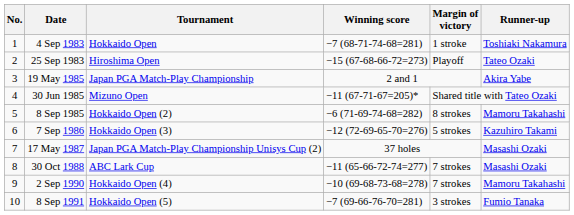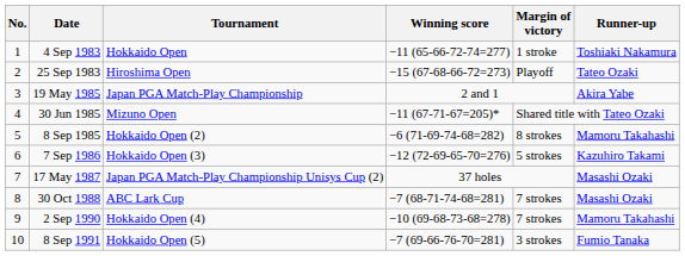 <table class="wikitable" style="font-size:95%;">
 <tr>
 <th>No.</th>
 <th>Date</th>
 <th>Tournament</th>
 <th>Winning score</th>
 <th>Margin of<br>victory</th>
 <th>Runner-up</th>
 </tr>
 <tr>
 <td align=center>1</td>
 <td align=right>4 Sep <a href='#'>1983</a></td>
 <td><a href='#'>Hokkaido Open</a></td>
-<td>−7 (68-71-74-68=281)</td>
+<td>−11 (65-66-72-74=277)</td>
 <td>1 stroke</td>
 <td> <a href='#'>Toshiaki Nakamura</a></td>
 </tr>
 <tr>
 <td align=center>2</td>
 <td align=right>25 Sep 1983</td>
 <td><a href='#'>Hiroshima Open</a></td>
 <td>−15 (67-68-66-72=273)</td>
 <td>Playoff</td>
 <td> <a href='#'>Tateo Ozaki</a></td>
 </tr>
 <tr>
 <td align=center>3</td>
 <td align=right>19 May <a href='#'>1985</a></td>
 <td><a href='#'>Japan PGA Match-Play Championship</a></td>
 <td colspan=2 align=center>2 and 1</td>
 <td> <a href='#'>Akira Yabe</a></td>
 </tr>
 <tr>
 <td align=center>4</td>
 <td align=right>30 Jun 1985</td>
 <td><a href='#'>Mizuno Open</a></td>
 <td>−11 (67-71-67=205)*</td>
 <td colspan=2>Shared title with  <a href='#'>Tateo Ozaki</a></td>
 </tr>
 <tr>
 <td align=center>5</td>
 <td align=right>8 Sep 1985</td>
 <td><a href='#'>Hokkaido Open</a> (2)</td>
 <td>−6 (71-69-74-68=282)</td>
 <td>8 strokes</td>
 <td> <a href='#'>Mamoru Takahashi</a></td>
 </tr>
 <tr>
 <td align=center>6</td>
 <td align=right>7 Sep <a href='#'>1986</a></td>
 <td><a href='#'>Hokkaido Open</a> (3)</td>
 <td>−12 (72-69-65-70=276)</td>
 <td>5 strokes</td>
 <td> <a href='#'>Kazuhiro Takami</a></td>
 </tr>
 <tr>
 <td align=center>7</td>
 <td align=right>17 May <a href='#'>1987</a></td>
 <td><a href='#'>Japan PGA Match-Play Championship Unisys Cup</a> (2)</td>
 <td colspan=2 align=center>37 holes</td>
 <td> <a href='#'>Masashi Ozaki</a></td>
 </tr>
 <tr>
 <td align=center>8</td>
 <td align=right>30 Oct <a href='#'>1988</a></td>
 <td><a href='#'>ABC Lark Cup</a></td>
-<td>−11 (65-66-72-74=277)</td>
+<td>−7 (68-71-74-68=281)</td>
 <td>7 strokes</td>
 <td> <a href='#'>Masashi Ozaki</a></td>
 </tr>
 <tr>
 <td align=center>9</td>
 <td align=right>2 Sep <a href='#'>1990</a></td>
 <td><a href='#'>Hokkaido Open</a> (4)</td>
 <td>−10 (69-68-73-68=278)</td>
 <td>7 strokes</td>
 <td> <a href='#'>Mamoru Takahashi</a></td>
 </tr>
 <tr>
 <td align=center>10</td>
 <td align=right>8 Sep <a href='#'>1991</a></td>
 <td><a href='#'>Hokkaido Open</a> (5)</td>
 <td>−7 (69-66-76-70=281)</td>
 <td>3 strokes</td>
 <td> <a href='#'>Fumio Tanaka</a></td>
 </tr>
 </table>
